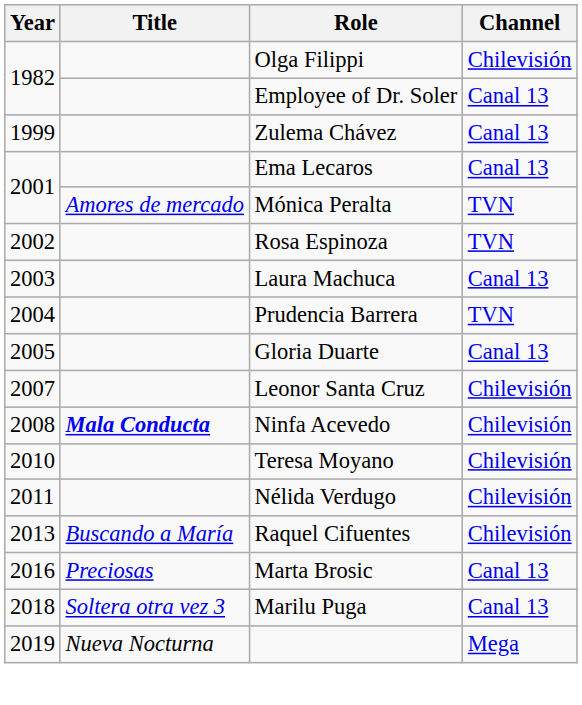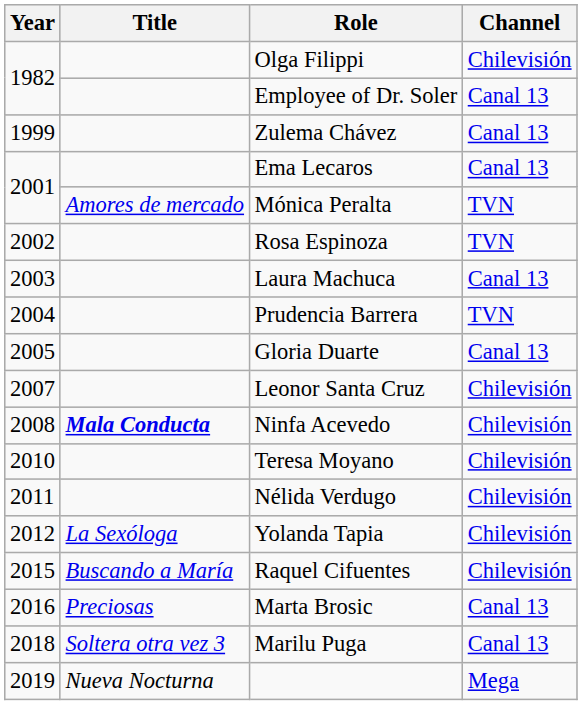 <table class="wikitable" style="font-size: 92%;">
 <tr>
 <th>Year</th>
 <th>Title</th>
 <th>Role</th>
 <th>Channel</th>
 </tr>
 <tr>
 <td rowspan="2">1982</td>
 <td><em></em></td>
 <td>Olga Filippi</td>
 <td><a href='#'>Chilevisión</a></td>
 </tr>
 <tr>
 <td><em></em></td>
 <td>Employee of Dr. Soler</td>
 <td><a href='#'>Canal 13</a></td>
 </tr>
 <tr>
 <td>1999</td>
 <td><em></em></td>
 <td>Zulema Chávez</td>
 <td><a href='#'>Canal 13</a></td>
 </tr>
 <tr>
 <td rowspan="2">2001</td>
 <td><em></em></td>
 <td>Ema Lecaros</td>
 <td><a href='#'>Canal 13</a></td>
 </tr>
 <tr>
 <td><em><a href='#'>Amores de mercado</a></em></td>
 <td>Mónica Peralta</td>
 <td><a href='#'>TVN</a></td>
 </tr>
 <tr>
 <td>2002</td>
 <td><em></em></td>
 <td>Rosa Espinoza</td>
 <td><a href='#'>TVN</a></td>
 </tr>
 <tr>
 <td>2003</td>
 <td><em></em></td>
 <td>Laura Machuca</td>
 <td><a href='#'>Canal 13</a></td>
 </tr>
 <tr>
 <td>2004</td>
 <td><em></em></td>
 <td>Prudencia Barrera</td>
 <td><a href='#'>TVN</a></td>
 </tr>
 <tr>
 <td>2005</td>
 <td><em></em></td>
 <td>Gloria Duarte</td>
 <td><a href='#'>Canal 13</a></td>
 </tr>
 <tr>
 <td>2007</td>
 <td><em></em></td>
 <td>Leonor Santa Cruz</td>
 <td><a href='#'>Chilevisión</a></td>
 </tr>
 <tr>
 <td>2008</td>
 <td><strong><em><a href='#'>Mala Conducta</a></em></strong></td>
 <td>Ninfa Acevedo</td>
 <td><a href='#'>Chilevisión</a></td>
 </tr>
 <tr>
 <td>2010</td>
 <td><em></em></td>
 <td>Teresa Moyano</td>
 <td><a href='#'>Chilevisión</a></td>
 </tr>
 <tr>
 <td>2011</td>
 <td><em></em></td>
 <td>Nélida Verdugo</td>
 <td><a href='#'>Chilevisión</a></td>
 </tr>
 <tr>
-<td>2013</td>
+<td>2012</td>
+<td><em><a href='#'>La Sexóloga</a></em></td>
+<td>Yolanda Tapia</td>
+<td><a href='#'>Chilevisión</a></td>
+</tr>
+<tr>
+<td>2015</td>
 <td><em><a href='#'>Buscando a María</a></em></td>
 <td>Raquel Cifuentes</td>
 <td><a href='#'>Chilevisión</a></td>
 </tr>
 <tr>
 <td>2016</td>
 <td><em><a href='#'>Preciosas</a></em></td>
 <td>Marta Brosic</td>
 <td><a href='#'>Canal 13</a></td>
 </tr>
 <tr>
 <td>2018</td>
 <td><em><a href='#'>Soltera otra vez 3</a></em></td>
 <td>Marilu Puga</td>
 <td><a href='#'>Canal 13</a></td>
 </tr>
 <tr>
 <td>2019</td>
 <td><em>Nueva Nocturna</em></td>
 <td></td>
 <td><a href='#'>Mega</a></td>
 </tr>
 </table>
